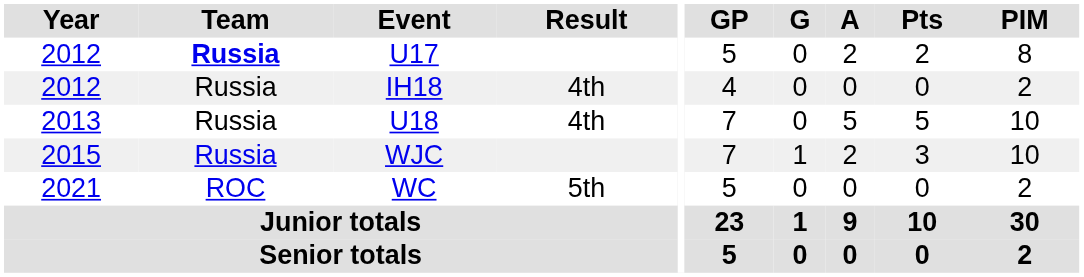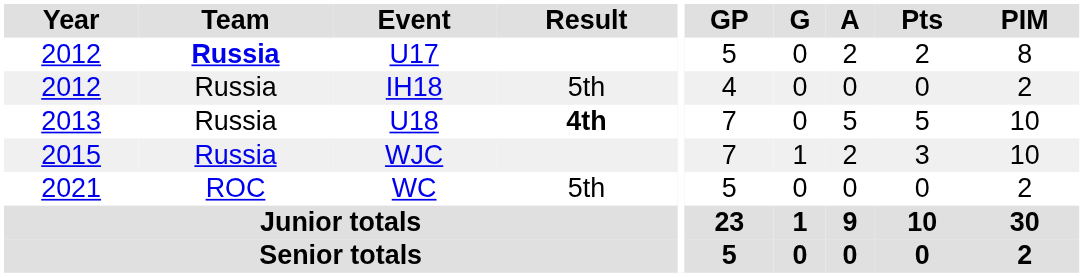 <table border="0" cellpadding="1" cellspacing="0" ID="Table3" style="text-align:center; width:40em">
 <tr ALIGN="center" bgcolor="#e0e0e0">
 <th>Year</th>
 <th>Team</th>
 <th>Event</th>
 <th>Result</th>
 <th rowspan="99" bgcolor="#ffffff"></th>
 <th>GP</th>
 <th>G</th>
 <th>A</th>
 <th>Pts</th>
 <th>PIM</th>
 </tr>
 <tr>
 <td><a href='#'>2012</a></td>
 <td><strong><a href='#'>Russia</a></strong></td>
 <td><a href='#'>U17</a></td>
 <td></td>
 <td>5</td>
 <td>0</td>
 <td>2</td>
 <td>2</td>
 <td>8</td>
 </tr>
 <tr bgcolor="#f0f0f0">
 <td><a href='#'>2012</a></td>
 <td>Russia</td>
 <td><a href='#'>IH18</a></td>
-<td>4th</td>
+<td>5th</td>
 <td>4</td>
 <td>0</td>
 <td>0</td>
 <td>0</td>
 <td>2</td>
 </tr>
 <tr>
 <td><a href='#'>2013</a></td>
 <td>Russia</td>
 <td><a href='#'>U18</a></td>
-<td>4th</td>
+<td><strong>4th</strong></td>
 <td>7</td>
 <td>0</td>
 <td>5</td>
 <td>5</td>
 <td>10</td>
 </tr>
 <tr bgcolor="#f0f0f0">
 <td><a href='#'>2015</a></td>
 <td><a href='#'>Russia</a></td>
 <td><a href='#'>WJC</a></td>
 <td></td>
 <td>7</td>
 <td>1</td>
 <td>2</td>
 <td>3</td>
 <td>10</td>
 </tr>
 <tr>
 <td><a href='#'>2021</a></td>
 <td><a href='#'>ROC</a></td>
 <td><a href='#'>WC</a></td>
 <td>5th</td>
 <td>5</td>
 <td>0</td>
 <td>0</td>
 <td>0</td>
 <td>2</td>
 </tr>
 <tr bgcolor="#e0e0e0">
 <th colspan="4">Junior totals</th>
 <th>23</th>
 <th>1</th>
 <th>9</th>
 <th>10</th>
 <th>30</th>
 </tr>
 <tr bgcolor="#e0e0e0">
 <th colspan="4">Senior totals</th>
 <th>5</th>
 <th>0</th>
 <th>0</th>
 <th>0</th>
 <th>2</th>
 </tr>
 </table>
